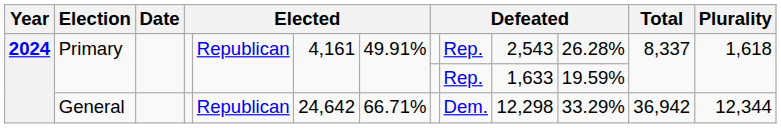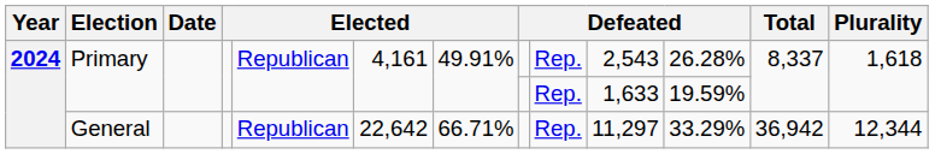 <table class="wikitable">
 <tr>
 <th>Year</th>
 <th>Election</th>
 <th>Date</th>
 <th colspan="4">Elected</th>
 <th colspan="4">Defeated</th>
 <th>Total</th>
 <th>Plurality</th>
 </tr>
 <tr>
 <th rowspan="3" valign="top"><a href='#'>2024</a></th>
 <td rowspan="2" valign="top">Primary</td>
 <td rowspan="2" valign="top"></td>
 <td rowspan="2" valign="top"></td>
 <td rowspan="2" valign="top" ><a href='#'>Republican</a></td>
 <td rowspan="2" align="right" valign="top">4,161</td>
 <td rowspan="2" align="right" valign="top">49.91%</td>
 <td valign="top"></td>
 <td valign="top" ><a href='#'>Rep.</a></td>
 <td align="right" valign="top">2,543</td>
 <td align="right" valign="top">26.28%</td>
 <td rowspan="2" align="right" valign="top">8,337</td>
 <td rowspan="2" align="right" valign="top">1,618</td>
 </tr>
 <tr>
 <td valign="top"></td>
 <td valign="top" ><a href='#'>Rep.</a></td>
 <td align="right" valign="top">1,633</td>
 <td align="right" valign="top">19.59%</td>
 </tr>
 <tr>
 <td valign="top">General</td>
 <td valign="top"></td>
 <td valign="top"></td>
 <td valign="top" ><a href='#'>Republican</a></td>
-<td align="right" valign="top">24,642</td>
+<td align="right" valign="top">22,642</td>
 <td align="right" valign="top">66.71%</td>
 <td valign="top"></td>
-<td valign="top" ><a href='#'>Dem.</a></td>
-<td align="right" valign="top">12,298</td>
+<td valign="top" ><a href='#'>Rep.</a></td>
+<td align="right" valign="top">11,297</td>
 <td align="right" valign="top">33.29%</td>
 <td align="right" valign="top">36,942</td>
 <td align="right" valign="top">12,344</td>
 </tr>
 </table>
